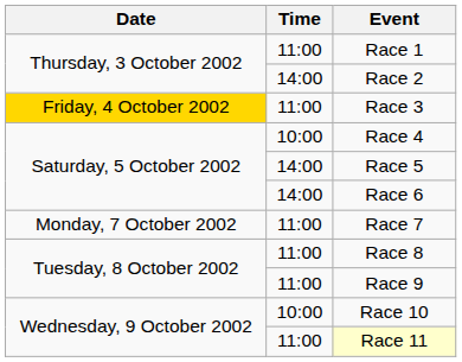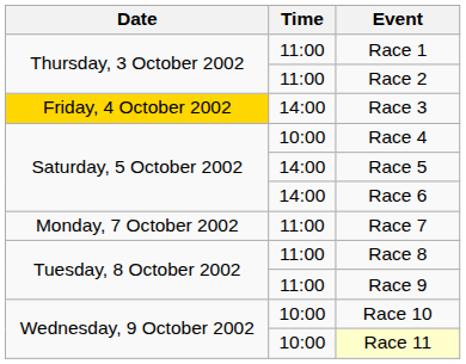 <table class = "wikitable" style="text-align:center;">
 <tr>
 <th width=220>Date</th>
 <th width=50>Time</th>
 <th width=100>Event</th>
 </tr>
 <tr>
 <td rowspan=2>Thursday, 3 October 2002</td>
 <td>11:00</td>
 <td>Race 1</td>
 </tr>
 <tr>
-<td>14:00</td>
+<td>11:00</td>
 <td>Race 2</td>
 </tr>
 <tr>
 <td style="background: gold;">Friday, 4 October 2002</td>
-<td>11:00</td>
+<td>14:00</td>
 <td>Race 3</td>
 </tr>
 <tr>
 <td rowspan=3>Saturday, 5 October 2002</td>
 <td>10:00</td>
 <td>Race 4</td>
 </tr>
 <tr>
 <td>14:00</td>
 <td>Race 5</td>
 </tr>
 <tr>
 <td>14:00</td>
 <td>Race 6</td>
 </tr>
 <tr>
 <td>Monday, 7 October 2002</td>
 <td>11:00</td>
 <td>Race 7</td>
 </tr>
 <tr>
 <td rowspan=2>Tuesday, 8 October 2002</td>
 <td>11:00</td>
 <td>Race 8</td>
 </tr>
 <tr>
 <td>11:00</td>
 <td>Race 9</td>
 </tr>
 <tr>
 <td rowspan=2>Wednesday, 9 October 2002</td>
 <td>10:00</td>
 <td>Race 10</td>
 </tr>
 <tr>
-<td>11:00</td>
+<td>10:00</td>
 <td bgcolor=ffffcc>Race 11</td>
 </tr>
 </table>
